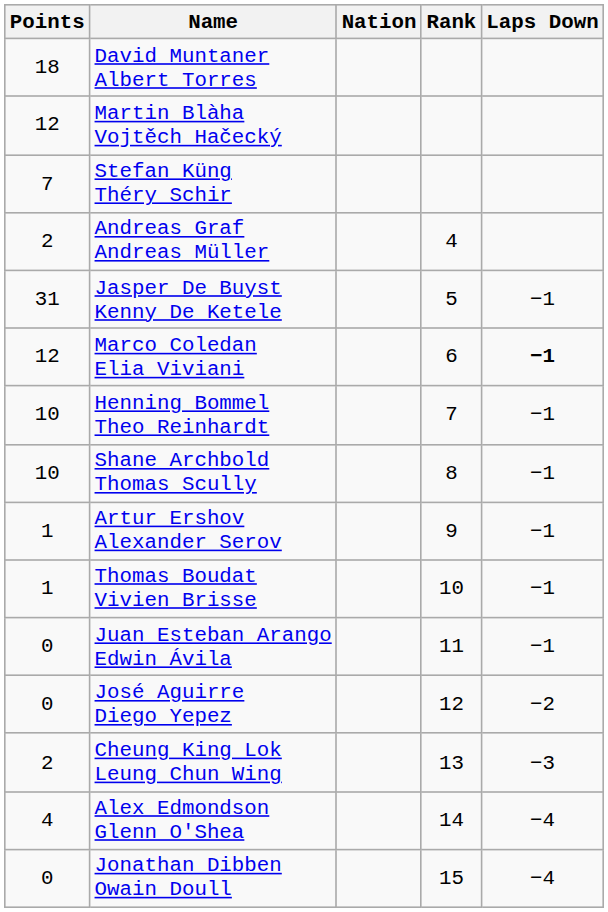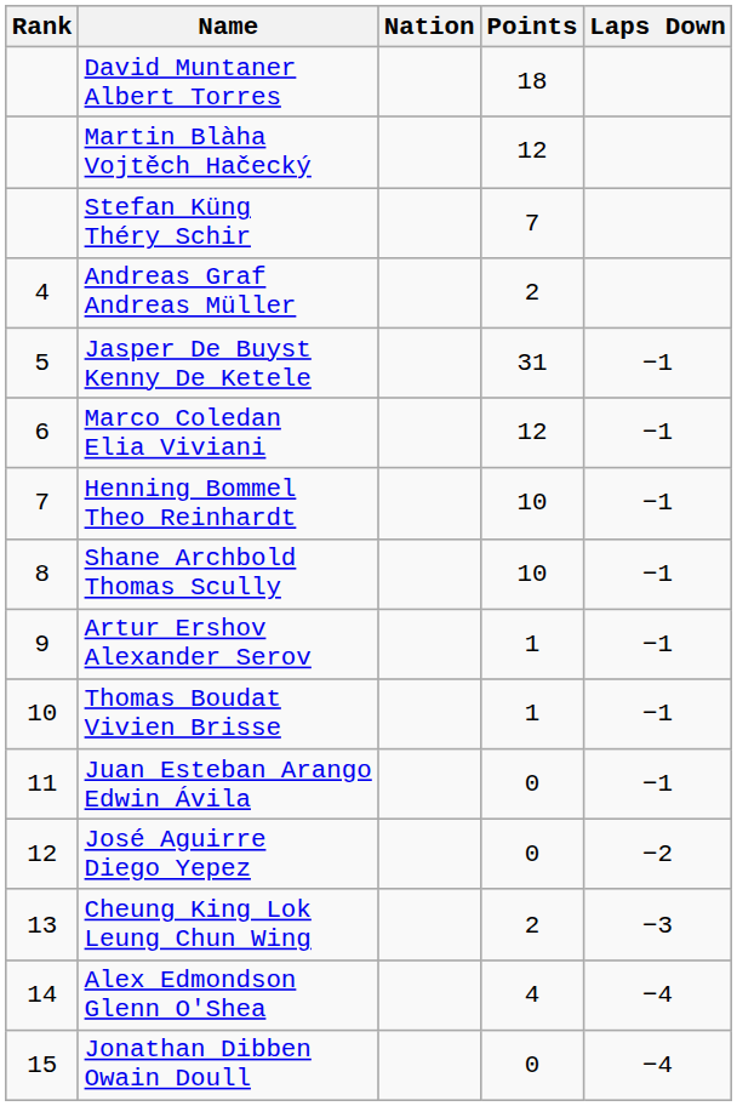 <table class="wikitable sortable" style="text-align:center">
 <tr>
-<th>Points</th>
+<th>Rank</th>
 <th>Name</th>
 <th>Nation</th>
-<th>Rank</th>
+<th>Points</th>
 <th>Laps Down</th>
 </tr>
 <tr>
-<td>18</td>
+<td></td>
 <td align=left><a href='#'>David Muntaner</a><br><a href='#'>Albert Torres</a></td>
 <td align=left></td>
-<td></td>
+<td>18</td>
 <td></td>
 </tr>
 <tr>
-<td>12</td>
+<td></td>
 <td align=left><a href='#'>Martin Blàha</a><br><a href='#'>Vojtěch Hačecký</a></td>
 <td align=left></td>
-<td></td>
+<td>12</td>
 <td></td>
 </tr>
 <tr>
-<td>7</td>
+<td></td>
 <td align=left><a href='#'>Stefan Küng</a><br><a href='#'>Théry Schir</a></td>
 <td align=left></td>
-<td></td>
+<td>7</td>
 <td></td>
 </tr>
 <tr>
-<td>2</td>
+<td>4</td>
 <td align=left><a href='#'>Andreas Graf</a><br><a href='#'>Andreas Müller</a></td>
 <td align=left></td>
-<td>4</td>
+<td>2</td>
 <td></td>
 </tr>
 <tr>
-<td>31</td>
+<td>5</td>
 <td align=left><a href='#'>Jasper De Buyst</a><br><a href='#'>Kenny De Ketele</a></td>
 <td align=left></td>
-<td>5</td>
+<td>31</td>
 <td>−1</td>
 </tr>
 <tr>
-<td>12</td>
+<td>6</td>
 <td align=left><a href='#'>Marco Coledan</a><br><a href='#'>Elia Viviani</a></td>
 <td align=left></td>
-<td>6</td>
-<td><strong>−1</strong></td>
-</tr>
-<tr>
-<td>10</td>
-<td align=left><a href='#'>Henning Bommel</a><br><a href='#'>Theo Reinhardt</a></td>
-<td align=left></td>
-<td>7</td>
+<td>12</td>
 <td>−1</td>
 </tr>
 <tr>
-<td>10</td>
-<td align=left><a href='#'>Shane Archbold</a><br><a href='#'>Thomas Scully</a></td>
-<td align=left></td>
-<td>8</td>
-<td>−1</td>
-</tr>
-<tr>
-<td>1</td>
-<td align=left><a href='#'>Artur Ershov</a><br><a href='#'>Alexander Serov</a></td>
-<td align=left></td>
-<td>9</td>
-<td>−1</td>
-</tr>
-<tr>
-<td>1</td>
-<td align=left><a href='#'>Thomas Boudat</a><br><a href='#'>Vivien Brisse</a></td>
+<td>7</td>
+<td align=left><a href='#'>Henning Bommel</a><br><a href='#'>Theo Reinhardt</a></td>
 <td align=left></td>
 <td>10</td>
 <td>−1</td>
 </tr>
 <tr>
-<td>0</td>
-<td align=left><a href='#'>Juan Esteban Arango</a><br><a href='#'>Edwin Ávila</a></td>
+<td>8</td>
+<td align=left><a href='#'>Shane Archbold</a><br><a href='#'>Thomas Scully</a></td>
 <td align=left></td>
-<td>11</td>
+<td>10</td>
 <td>−1</td>
 </tr>
 <tr>
+<td>9</td>
+<td align=left><a href='#'>Artur Ershov</a><br><a href='#'>Alexander Serov</a></td>
+<td align=left></td>
+<td>1</td>
+<td>−1</td>
+</tr>
+<tr>
+<td>10</td>
+<td align=left><a href='#'>Thomas Boudat</a><br><a href='#'>Vivien Brisse</a></td>
+<td align=left></td>
+<td>1</td>
+<td>−1</td>
+</tr>
+<tr>
+<td>11</td>
+<td align=left><a href='#'>Juan Esteban Arango</a><br><a href='#'>Edwin Ávila</a></td>
+<td align=left></td>
 <td>0</td>
+<td>−1</td>
+</tr>
+<tr>
+<td>12</td>
 <td align=left><a href='#'>José Aguirre</a><br><a href='#'>Diego Yepez</a></td>
 <td align=left></td>
-<td>12</td>
+<td>0</td>
 <td>−2</td>
 </tr>
 <tr>
-<td>2</td>
+<td>13</td>
 <td align=left><a href='#'>Cheung King Lok</a><br><a href='#'>Leung Chun Wing</a></td>
 <td align=left></td>
-<td>13</td>
+<td>2</td>
 <td>−3</td>
 </tr>
 <tr>
-<td>4</td>
+<td>14</td>
 <td align=left><a href='#'>Alex Edmondson</a><br><a href='#'>Glenn O'Shea</a></td>
 <td align=left></td>
-<td>14</td>
+<td>4</td>
 <td>−4</td>
 </tr>
 <tr>
-<td>0</td>
+<td>15</td>
 <td align=left><a href='#'>Jonathan Dibben</a><br><a href='#'>Owain Doull</a></td>
 <td align=left></td>
-<td>15</td>
+<td>0</td>
 <td>−4</td>
 </tr>
 </table>
